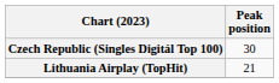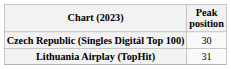 <table class="wikitable plainrowheaders sortable" style="text-align:center">
 <tr>
 <th scope="col">Chart (2023)</th>
 <th scope="col">Peak<br>position</th>
 </tr>
 <tr>
 <th scope="row">Czech Republic (Singles Digitál Top 100)</th>
 <td>30</td>
 </tr>
 <tr>
 <th scope="row">Lithuania Airplay (TopHit)</th>
-<td>21</td>
+<td>31</td>
 </tr>
 <tr>
 </tr>
 </table>
